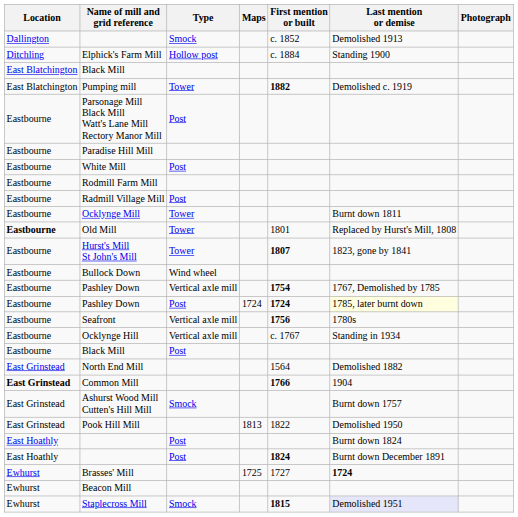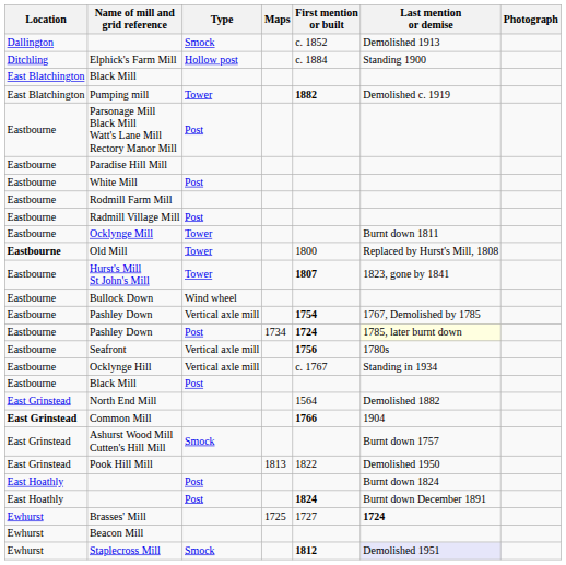 <table class="wikitable">
 <tr>
 <th>Location</th>
 <th>Name of mill and<br>grid reference</th>
 <th>Type</th>
 <th>Maps</th>
 <th>First mention<br>or built</th>
 <th>Last mention<br> or demise</th>
 <th>Photograph</th>
 </tr>
 <tr>
 <td><a href='#'>Dallington</a></td>
 <td><br></td>
 <td><a href='#'>Smock</a></td>
 <td></td>
 <td>c. 1852</td>
 <td>Demolished 1913<br></td>
 <td></td>
 </tr>
 <tr>
 <td><a href='#'>Ditchling</a></td>
 <td>Elphick's Farm Mill</td>
 <td><a href='#'>Hollow post</a></td>
 <td></td>
 <td>c. 1884</td>
 <td>Standing 1900</td>
 <td></td>
 </tr>
 <tr>
 <td><a href='#'>East Blatchington</a></td>
 <td>Black Mill</td>
 <td></td>
 <td></td>
 <td></td>
 <td></td>
 <td></td>
 </tr>
 <tr>
 <td>East Blatchington</td>
 <td>Pumping mill</td>
 <td><a href='#'>Tower</a></td>
 <td></td>
 <td><strong>1882</strong></td>
 <td>Demolished c. 1919</td>
 <td></td>
 </tr>
 <tr>
 <td>Eastbourne</td>
 <td>Parsonage Mill<br>Black Mill<br>Watt's Lane Mill<br>Rectory Manor Mill</td>
 <td><a href='#'>Post</a></td>
 <td></td>
 <td></td>
 <td></td>
 <td></td>
 </tr>
 <tr>
 <td>Eastbourne</td>
 <td>Paradise Hill Mill</td>
 <td></td>
 <td></td>
 <td></td>
 <td></td>
 <td></td>
 </tr>
 <tr>
 <td>Eastbourne</td>
 <td>White Mill</td>
 <td><a href='#'>Post</a></td>
 <td></td>
 <td></td>
 <td></td>
 <td></td>
 </tr>
 <tr>
 <td>Eastbourne</td>
 <td>Rodmill Farm Mill</td>
 <td></td>
 <td></td>
 <td></td>
 <td></td>
 <td></td>
 </tr>
 <tr>
 <td>Eastbourne</td>
 <td>Radmill Village Mill</td>
 <td><a href='#'>Post</a></td>
 <td></td>
 <td></td>
 <td></td>
 <td></td>
 </tr>
 <tr>
 <td>Eastbourne</td>
 <td><a href='#'>Ocklynge Mill</a></td>
 <td><a href='#'>Tower</a></td>
 <td></td>
 <td></td>
 <td>Burnt down 1811</td>
 <td></td>
 </tr>
 <tr>
 <td><strong>Eastbourne</strong></td>
 <td>Old Mill</td>
 <td><a href='#'>Tower</a></td>
 <td></td>
-<td>1801</td>
+<td>1800</td>
 <td>Replaced by Hurst's Mill, 1808</td>
 <td></td>
 </tr>
 <tr>
 <td>Eastbourne</td>
 <td><a href='#'>Hurst's Mill<br>St John's Mill</a></td>
 <td><a href='#'>Tower</a></td>
 <td></td>
 <td><strong>1807</strong></td>
 <td>1823, gone by 1841</td>
 <td></td>
 </tr>
 <tr>
 <td>Eastbourne</td>
 <td>Bullock Down</td>
 <td>Wind wheel</td>
 <td></td>
 <td></td>
 <td></td>
 <td></td>
 </tr>
 <tr>
 <td>Eastbourne</td>
 <td>Pashley Down</td>
 <td>Vertical axle mill</td>
 <td></td>
 <td><strong>1754</strong></td>
 <td>1767, Demolished by 1785</td>
 <td></td>
 </tr>
 <tr>
 <td>Eastbourne</td>
 <td>Pashley Down</td>
 <td><a href='#'>Post</a></td>
-<td>1724</td>
+<td>1734</td>
 <td><strong>1724</strong></td>
 <td style="background: lightyellow;">1785, later burnt down</td>
 <td></td>
 </tr>
 <tr>
 <td>Eastbourne</td>
 <td>Seafront</td>
 <td>Vertical axle mill</td>
 <td></td>
 <td><strong>1756</strong></td>
 <td>1780s</td>
 <td></td>
 </tr>
 <tr>
 <td>Eastbourne</td>
 <td>Ocklynge Hill</td>
 <td>Vertical axle mill</td>
 <td></td>
 <td>c. 1767</td>
 <td>Standing in 1934</td>
 <td></td>
 </tr>
 <tr>
 <td>Eastbourne</td>
 <td>Black Mill</td>
 <td><a href='#'>Post</a></td>
 <td></td>
 <td></td>
 <td></td>
 <td></td>
 </tr>
 <tr>
 <td><a href='#'>East Grinstead</a></td>
 <td>North End Mill</td>
 <td></td>
 <td></td>
 <td>1564</td>
 <td>Demolished 1882</td>
 <td></td>
 </tr>
 <tr>
 <td><strong>East Grinstead</strong></td>
 <td>Common Mill</td>
 <td></td>
 <td></td>
 <td><strong>1766</strong></td>
 <td>1904</td>
 <td></td>
 </tr>
 <tr>
 <td>East Grinstead</td>
 <td>Ashurst Wood Mill<br>Cutten's Hill Mill</td>
 <td><a href='#'>Smock</a></td>
 <td></td>
 <td></td>
 <td>Burnt down 1757</td>
 <td></td>
 </tr>
 <tr>
 <td>East Grinstead</td>
 <td>Pook Hill Mill</td>
 <td></td>
 <td>1813</td>
 <td>1822</td>
 <td>Demolished 1950</td>
 <td></td>
 </tr>
 <tr>
 <td><a href='#'>East Hoathly</a></td>
 <td></td>
 <td><a href='#'>Post</a></td>
 <td></td>
 <td></td>
 <td>Burnt down 1824</td>
 <td></td>
 </tr>
 <tr>
 <td>East Hoathly</td>
 <td></td>
 <td><a href='#'>Post</a></td>
 <td></td>
 <td><strong>1824</strong></td>
 <td>Burnt down December 1891</td>
 <td></td>
 </tr>
 <tr>
 <td><a href='#'>Ewhurst</a></td>
 <td>Brasses' Mill</td>
 <td></td>
 <td>1725</td>
 <td>1727</td>
 <td><strong>1724</strong></td>
 <td></td>
 </tr>
 <tr>
 <td>Ewhurst</td>
 <td>Beacon Mill</td>
 <td></td>
 <td></td>
 <td></td>
 <td></td>
 <td></td>
 </tr>
 <tr>
 <td>Ewhurst</td>
 <td><a href='#'>Staplecross Mill</a></td>
 <td><a href='#'>Smock</a></td>
 <td></td>
-<td><strong>1815</strong></td>
+<td><strong>1812</strong></td>
 <td style="background: lavender;">Demolished 1951</td>
 <td></td>
 </tr>
 </table>
